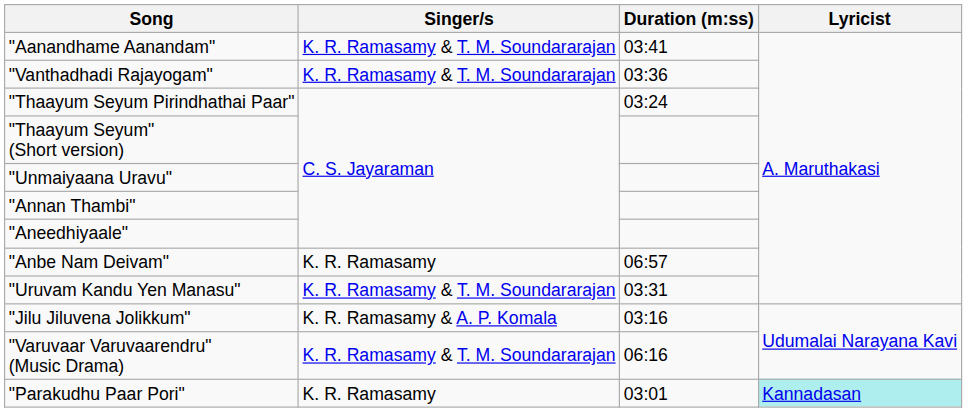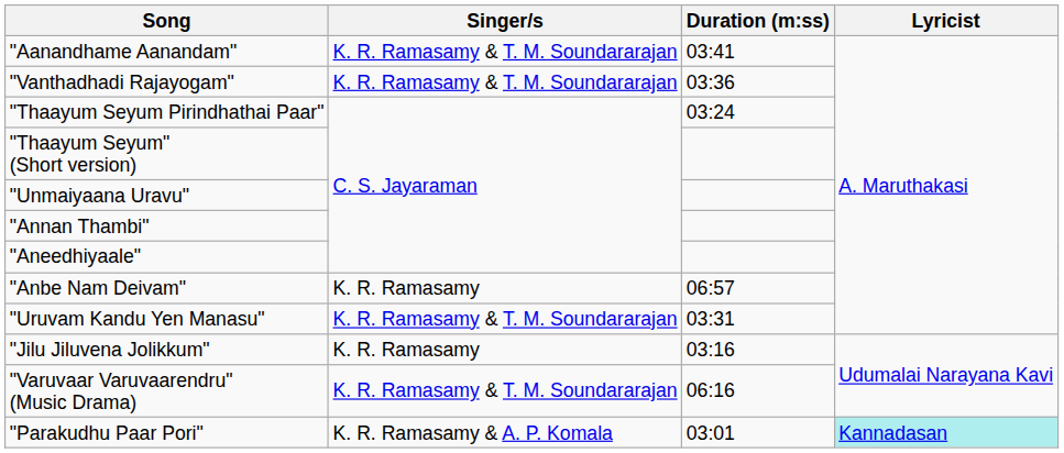 <table class="wikitable" style="font-size:95%;">
 <tr>
 <th>Song</th>
 <th>Singer/s</th>
 <th>Duration (m:ss)</th>
 <th>Lyricist</th>
 </tr>
 <tr>
 <td>"Aanandhame Aanandam"</td>
 <td><a href='#'>K. R. Ramasamy</a> & <a href='#'>T. M. Soundararajan</a></td>
 <td>03:41</td>
 <td rowspan=9><a href='#'>A. Maruthakasi</a></td>
 </tr>
 <tr>
 <td>"Vanthadhadi Rajayogam"</td>
 <td><a href='#'>K. R. Ramasamy</a> & <a href='#'>T. M. Soundararajan</a></td>
 <td>03:36</td>
 </tr>
 <tr>
 <td>"Thaayum Seyum Pirindhathai Paar"</td>
 <td rowspan=5><a href='#'>C. S. Jayaraman</a></td>
 <td>03:24</td>
 </tr>
 <tr>
 <td>"Thaayum Seyum"<br>(Short version)</td>
 <td></td>
 </tr>
 <tr>
 <td>"Unmaiyaana Uravu"</td>
 <td></td>
 </tr>
 <tr>
 <td>"Annan Thambi"</td>
 <td></td>
 </tr>
 <tr>
 <td>"Aneedhiyaale"</td>
 <td></td>
 </tr>
 <tr>
 <td>"Anbe Nam Deivam"</td>
 <td>K. R. Ramasamy</td>
 <td>06:57</td>
 </tr>
 <tr>
 <td>"Uruvam Kandu Yen Manasu"</td>
 <td><a href='#'>K. R. Ramasamy</a> & <a href='#'>T. M. Soundararajan</a></td>
 <td>03:31</td>
 </tr>
 <tr>
 <td>"Jilu Jiluvena Jolikkum"</td>
-<td>K. R. Ramasamy & <a href='#'>A. P. Komala</a></td>
+<td>K. R. Ramasamy</td>
 <td>03:16</td>
 <td rowspan=2><a href='#'>Udumalai Narayana Kavi</a></td>
 </tr>
 <tr>
 <td>"Varuvaar Varuvaarendru"<br>(Music Drama)</td>
 <td><a href='#'>K. R. Ramasamy</a> & <a href='#'>T. M. Soundararajan</a></td>
 <td>06:16</td>
 </tr>
 <tr>
 <td>"Parakudhu Paar Pori"</td>
-<td>K. R. Ramasamy</td>
+<td>K. R. Ramasamy & <a href='#'>A. P. Komala</a></td>
 <td>03:01</td>
 <td style="background: paleturquoise;"><a href='#'>Kannadasan</a></td>
 </tr>
 </table>
